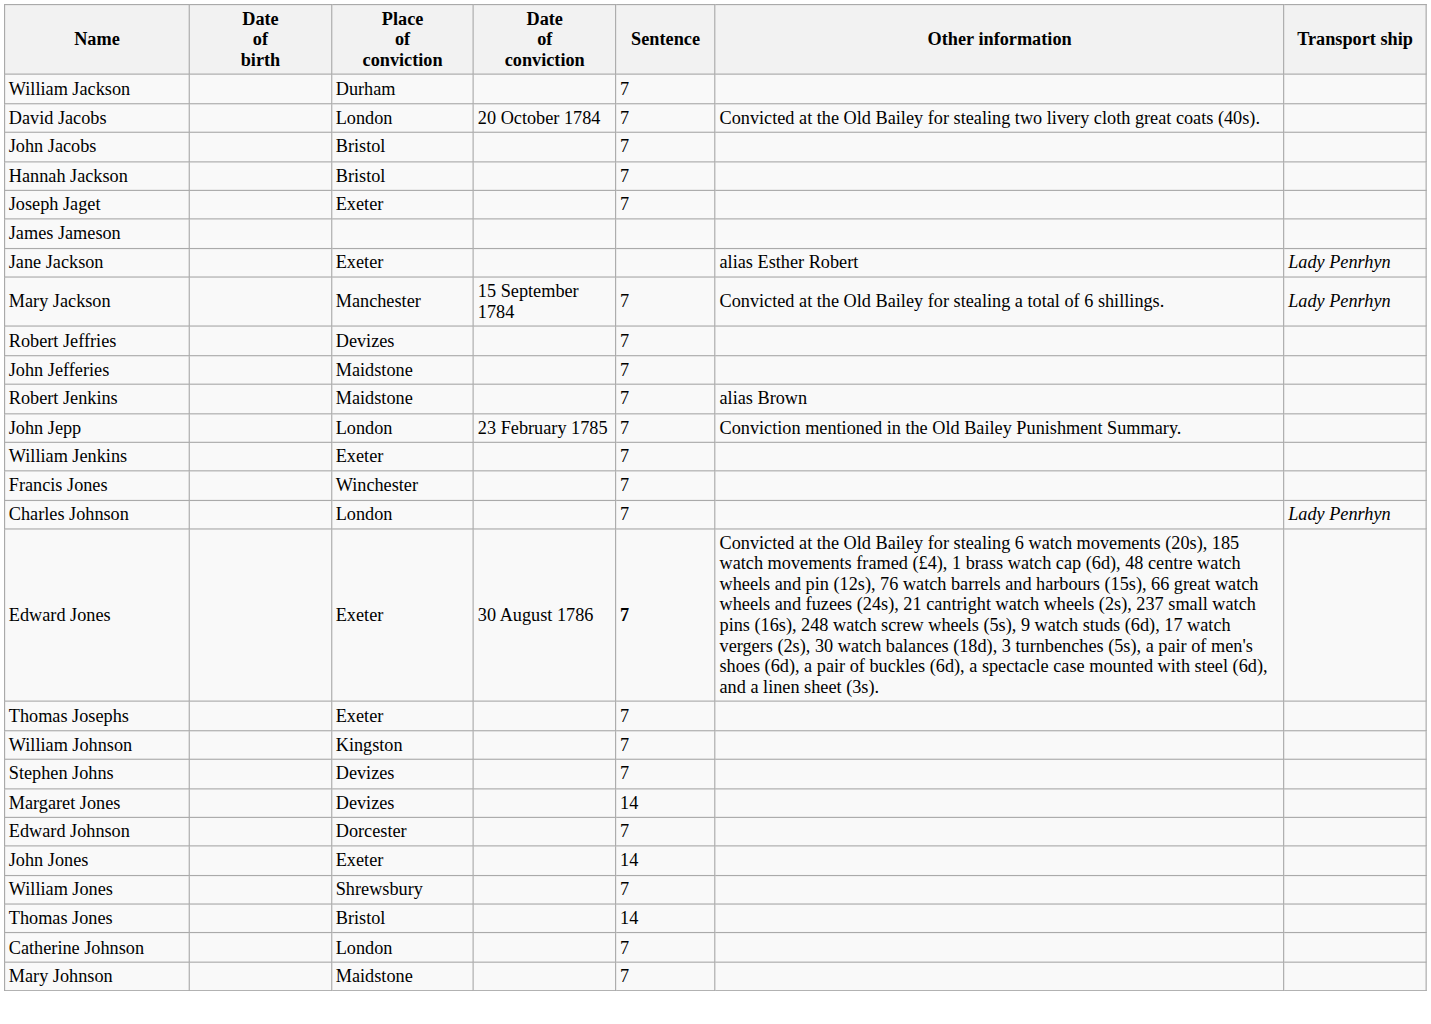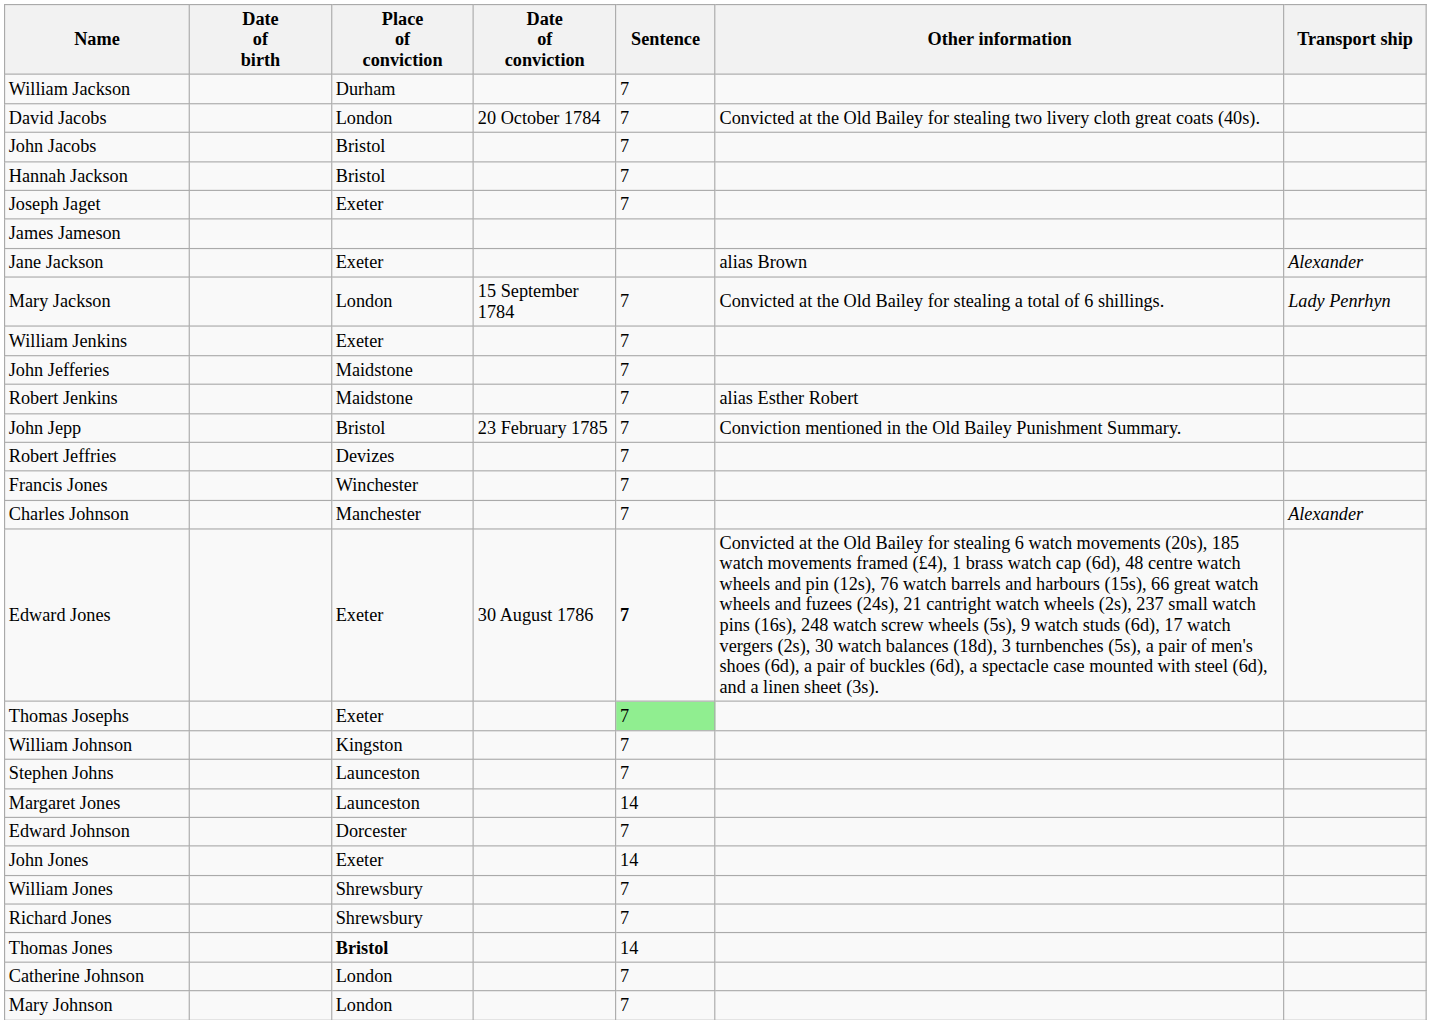 <table class="wikitable sortable plainrowheaders" style="width=1024px;">
 <tr>
 <th style="width: 13%;">Name</th>
 <th style="width: 10%;">Date<br>of<br>birth</th>
 <th style="width: 10%;">Place<br>of<br>conviction</th>
 <th style="width: 10%;">Date<br>of<br>conviction</th>
 <th style="width: 7%;">Sentence</th>
 <th style="width: 40%;">Other information</th>
 <th style="width: 10%;">Transport ship</th>
 </tr>
 <tr>
 <td data-sort-value="JACKSON, William">William Jackson</td>
 <td></td>
 <td>Durham</td>
 <td></td>
 <td>7</td>
 <td></td>
 <td></td>
 </tr>
 <tr>
 <td data-sort-value="JACOBS, John">David Jacobs</td>
 <td></td>
 <td>London</td>
 <td>20 October 1784</td>
 <td>7</td>
 <td>Convicted at the Old Bailey for stealing two livery cloth great coats (40s).</td>
 <td></td>
 </tr>
 <tr>
 <td data-sort-value="Jacobs, John">John Jacobs</td>
 <td></td>
 <td>Bristol</td>
 <td></td>
 <td>7</td>
 <td></td>
 <td></td>
 </tr>
 <tr>
 <td data-sort-value="Jackson, Hannah">Hannah Jackson</td>
 <td></td>
 <td>Bristol</td>
 <td></td>
 <td>7</td>
 <td></td>
 <td></td>
 </tr>
 <tr>
 <td data-sort-value="JAGET, Joseph">Joseph Jaget</td>
 <td></td>
 <td>Exeter</td>
 <td></td>
 <td>7</td>
 <td></td>
 <td></td>
 </tr>
 <tr>
 <td data-sort-value="JAMESON, James">James Jameson</td>
 <td></td>
 <td></td>
 <td></td>
 <td></td>
 <td></td>
 <td></td>
 </tr>
 <tr>
 <td data-sort-value="JACKSON, Jane">Jane Jackson</td>
 <td></td>
 <td>Exeter</td>
 <td></td>
 <td></td>
-<td>alias Esther Robert</td>
-<td><em>Lady Penrhyn</em></td>
+<td>alias Brown</td>
+<td><em>Alexander</em></td>
 </tr>
 <tr>
 <td data-sort-value="JACKSON, Mary">Mary Jackson</td>
 <td></td>
-<td>Manchester</td>
+<td>London</td>
 <td>15 September 1784</td>
 <td>7</td>
 <td>Convicted at the Old Bailey for stealing a total of 6 shillings.</td>
 <td><em>Lady Penrhyn</em></td>
 </tr>
 <tr>
-<td data-sort-value="JEFFRIES, Robert">Robert Jeffries</td>
+<td data-sort-value="JENKINS, William">William Jenkins</td>
 <td></td>
-<td>Devizes</td>
+<td>Exeter</td>
 <td></td>
 <td>7</td>
 <td></td>
 <td></td>
 </tr>
 <tr>
 <td data-sort-value="JEFFERIES, John">John Jefferies</td>
 <td></td>
 <td>Maidstone</td>
 <td></td>
 <td>7</td>
 <td></td>
 <td></td>
 </tr>
 <tr>
 <td data-sort-value="JENKINS, Robert">Robert Jenkins</td>
 <td></td>
 <td>Maidstone</td>
 <td></td>
 <td>7</td>
-<td>alias Brown</td>
+<td>alias Esther Robert</td>
 <td></td>
 </tr>
 <tr>
 <td data-sort-value="JEPP, John">John Jepp</td>
 <td></td>
-<td>London</td>
+<td>Bristol</td>
 <td>23 February 1785</td>
 <td>7</td>
 <td>Conviction mentioned in the Old Bailey Punishment Summary.</td>
 <td></td>
 </tr>
 <tr>
-<td data-sort-value="JENKINS, William">William Jenkins</td>
+<td data-sort-value="JEFFRIES, Robert">Robert Jeffries</td>
 <td></td>
-<td>Exeter</td>
+<td>Devizes</td>
 <td></td>
 <td>7</td>
 <td></td>
 <td></td>
 </tr>
 <tr>
 <td data-sort-value="JONES, Francis">Francis Jones</td>
 <td></td>
 <td>Winchester</td>
 <td></td>
 <td>7</td>
 <td></td>
 <td></td>
 </tr>
 <tr>
 <td data-sort-value="JOHNSON, Charles">Charles Johnson</td>
 <td></td>
-<td>London</td>
+<td>Manchester</td>
 <td></td>
 <td>7</td>
 <td></td>
-<td><em>Lady Penrhyn</em></td>
+<td><em>Alexander</em></td>
 </tr>
 <tr>
 <td data-sort-value="JONES, Edward">Edward Jones</td>
 <td></td>
 <td>Exeter</td>
 <td>30 August 1786</td>
 <td><strong>7</strong></td>
 <td>Convicted at the Old Bailey for stealing 6 watch movements (20s), 185 watch movements framed (£4), 1 brass watch cap (6d), 48 centre watch wheels and pin (12s), 76 watch barrels and harbours (15s), 66 great watch wheels and fuzees (24s), 21 cantright watch wheels (2s), 237 small watch pins (16s), 248 watch screw wheels (5s), 9 watch studs (6d), 17 watch vergers (2s), 30 watch balances (18d), 3 turnbenches (5s), a pair of men's shoes (6d), a pair of buckles (6d), a spectacle case mounted with steel (6d), and a linen sheet (3s).</td>
 <td></td>
 </tr>
 <tr>
 <td data-sort-value="JOSEPHS, Thomas">Thomas Josephs</td>
 <td></td>
 <td>Exeter</td>
 <td></td>
-<td>7</td>
+<td style="background: lightgreen;">7</td>
 <td></td>
 <td></td>
 </tr>
 <tr>
 <td data-sort-value="JOHNSON, William">William Johnson</td>
 <td></td>
 <td>Kingston</td>
 <td></td>
 <td>7</td>
 <td></td>
 <td></td>
 </tr>
 <tr>
 <td data-sort-value="JOHNS, Stephen">Stephen Johns</td>
 <td></td>
-<td>Devizes</td>
+<td>Launceston</td>
 <td></td>
 <td>7</td>
 <td></td>
 <td></td>
 </tr>
 <tr>
 <td data-sort-value="JONES, Margaret">Margaret Jones</td>
 <td></td>
-<td>Devizes</td>
+<td>Launceston</td>
 <td></td>
 <td>14</td>
 <td></td>
 <td></td>
 </tr>
 <tr>
 <td data-sort-value="JOHNSON, Edward">Edward Johnson</td>
 <td></td>
 <td>Dorcester</td>
 <td></td>
 <td>7</td>
 <td></td>
 <td></td>
 </tr>
 <tr>
 <td data-sort-value="JONES, John">John Jones</td>
 <td></td>
 <td>Exeter</td>
 <td></td>
 <td>14</td>
 <td></td>
 <td></td>
 </tr>
 <tr>
 <td data-sort-value="JONES, William">William Jones</td>
 <td></td>
 <td>Shrewsbury</td>
 <td></td>
 <td>7</td>
 <td></td>
 <td></td>
 </tr>
 <tr>
+<td data-sort-value="JONES, Richard">Richard Jones</td>
+<td></td>
+<td>Shrewsbury</td>
+<td></td>
+<td>7</td>
+<td></td>
+<td></td>
+</tr>
+<tr>
 <td data-sort-value="JONES, Thomas">Thomas Jones</td>
 <td></td>
-<td>Bristol</td>
+<td><strong>Bristol</strong></td>
 <td></td>
 <td>14</td>
 <td></td>
 <td></td>
 </tr>
 <tr>
 <td data-sort-value="JOHNSON, Catherine">Catherine Johnson</td>
 <td></td>
 <td>London</td>
 <td></td>
 <td>7</td>
 <td></td>
 <td></td>
 </tr>
 <tr>
 <td data-sort-value="Johnson, Mary">Mary Johnson</td>
 <td></td>
-<td>Maidstone</td>
+<td>London</td>
 <td></td>
 <td>7</td>
 <td></td>
 <td></td>
 </tr>
 </table>
